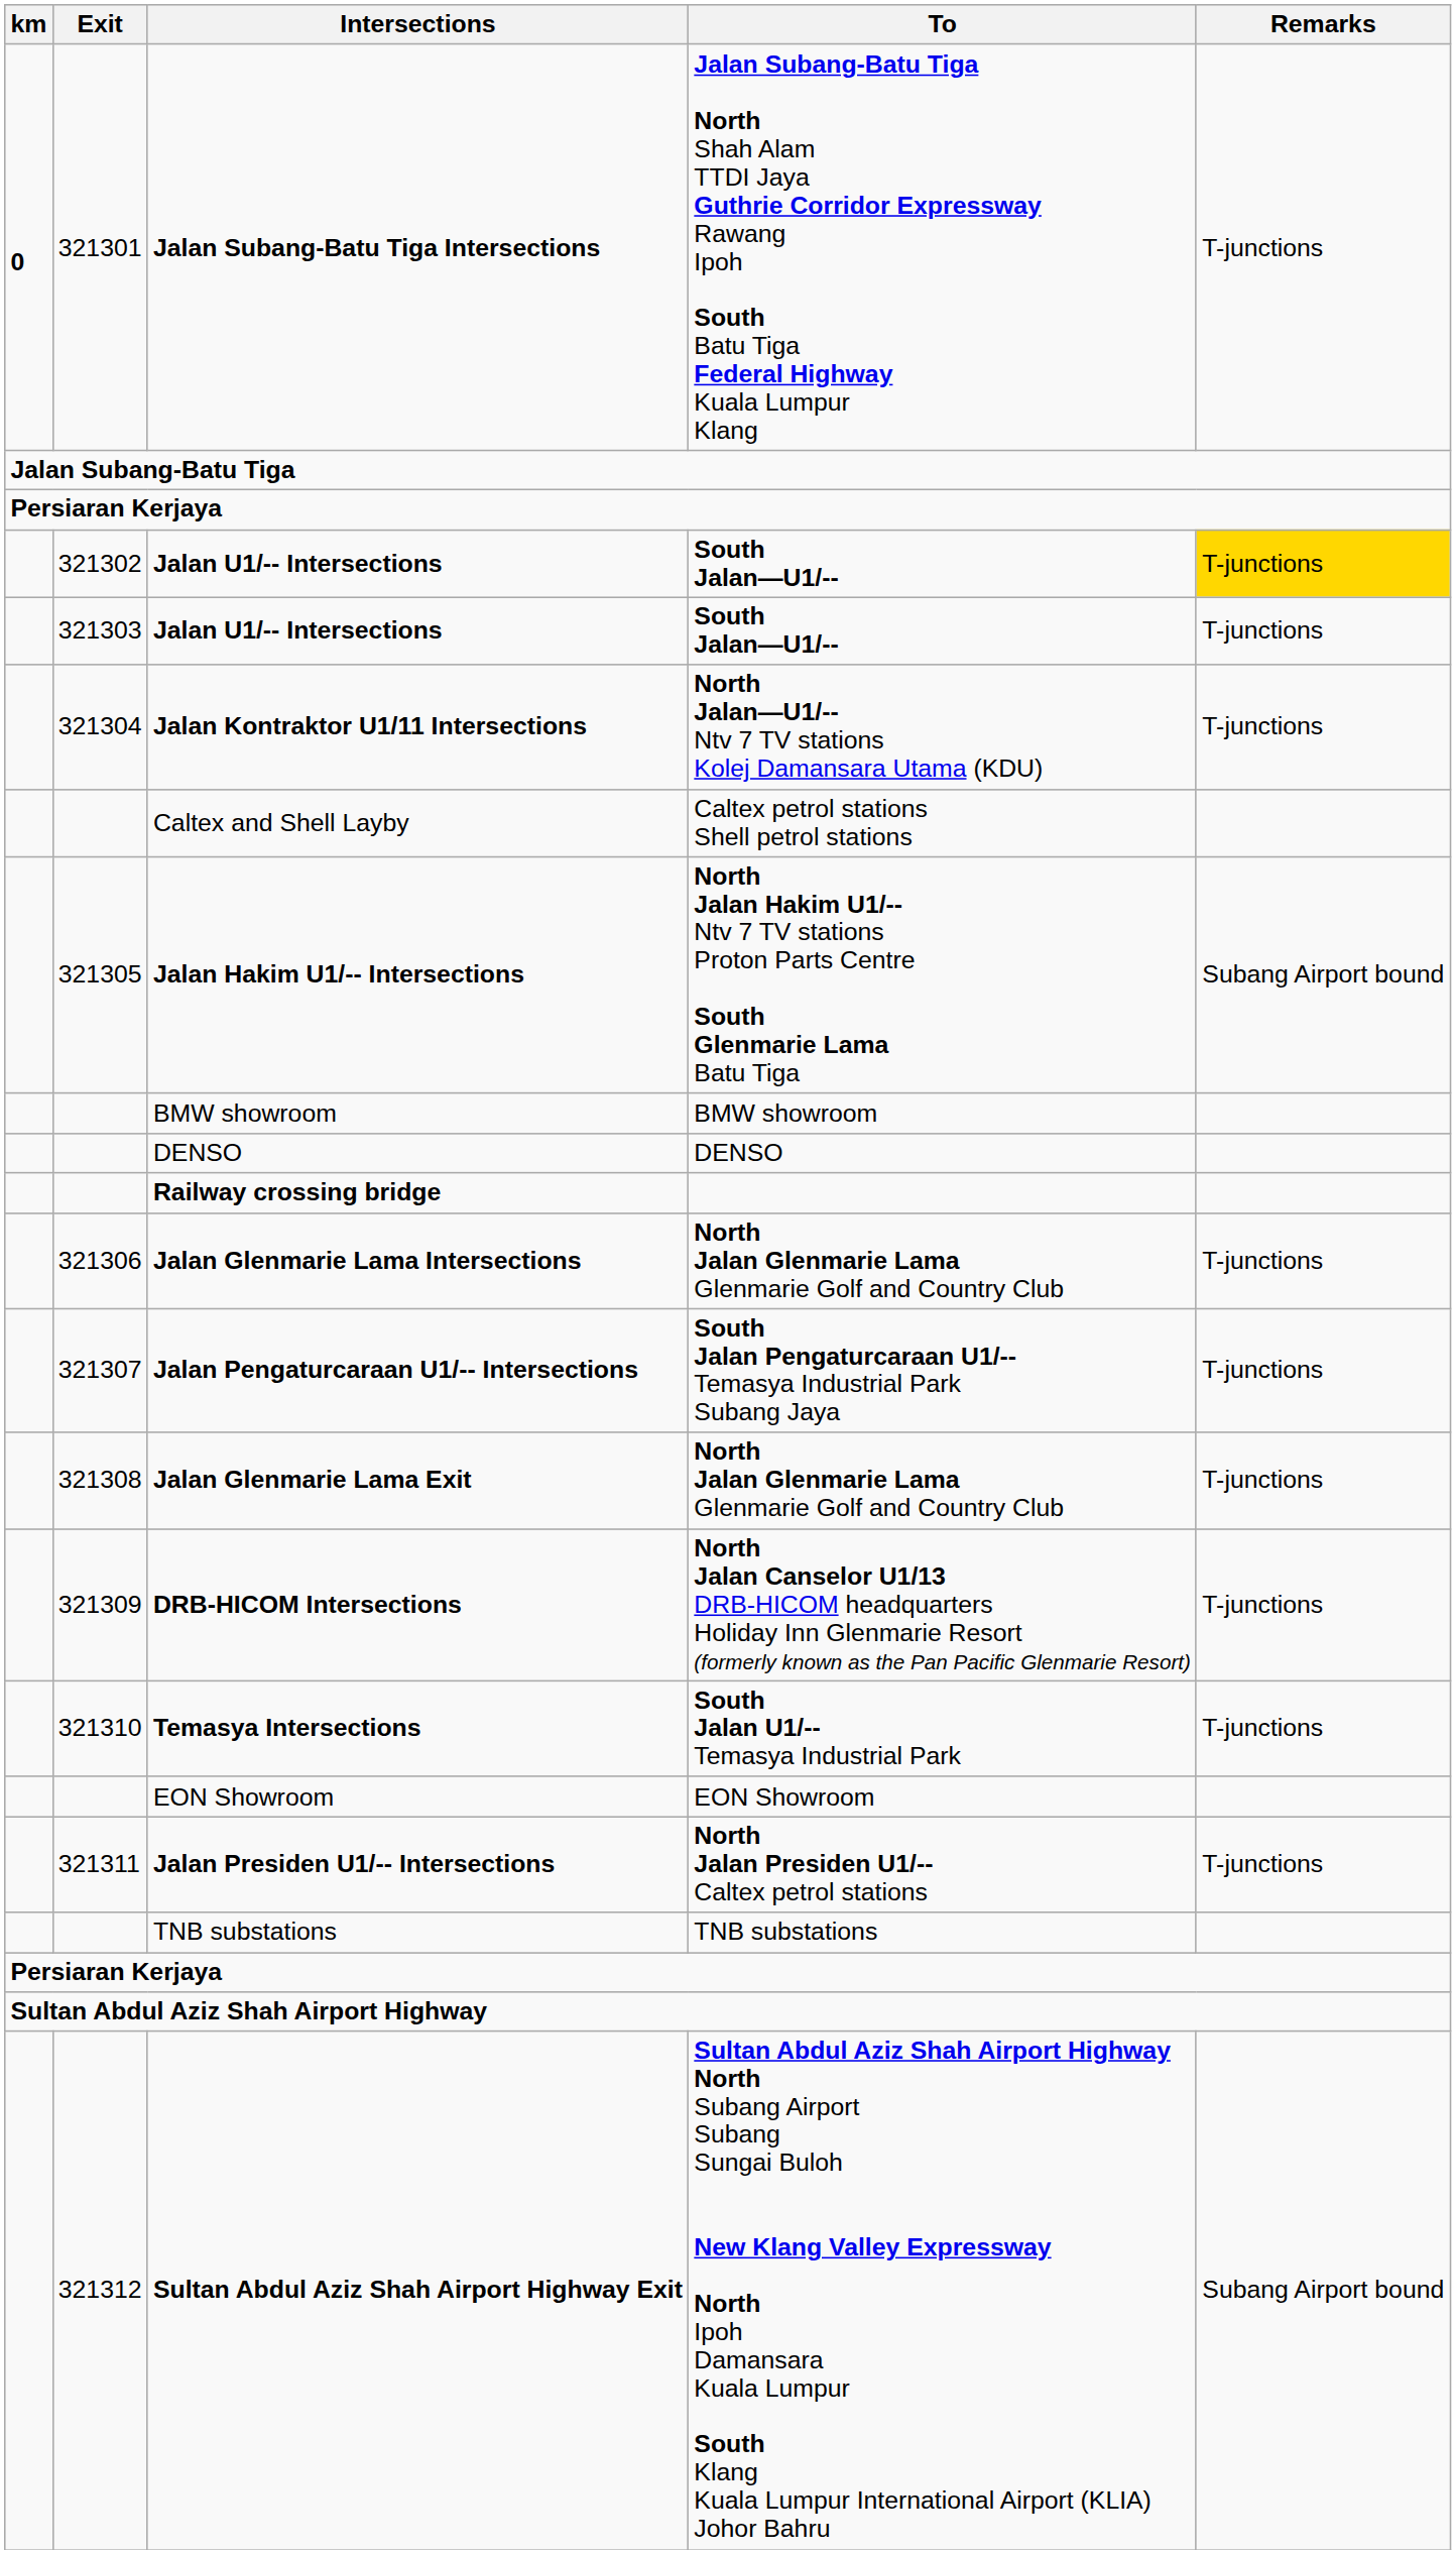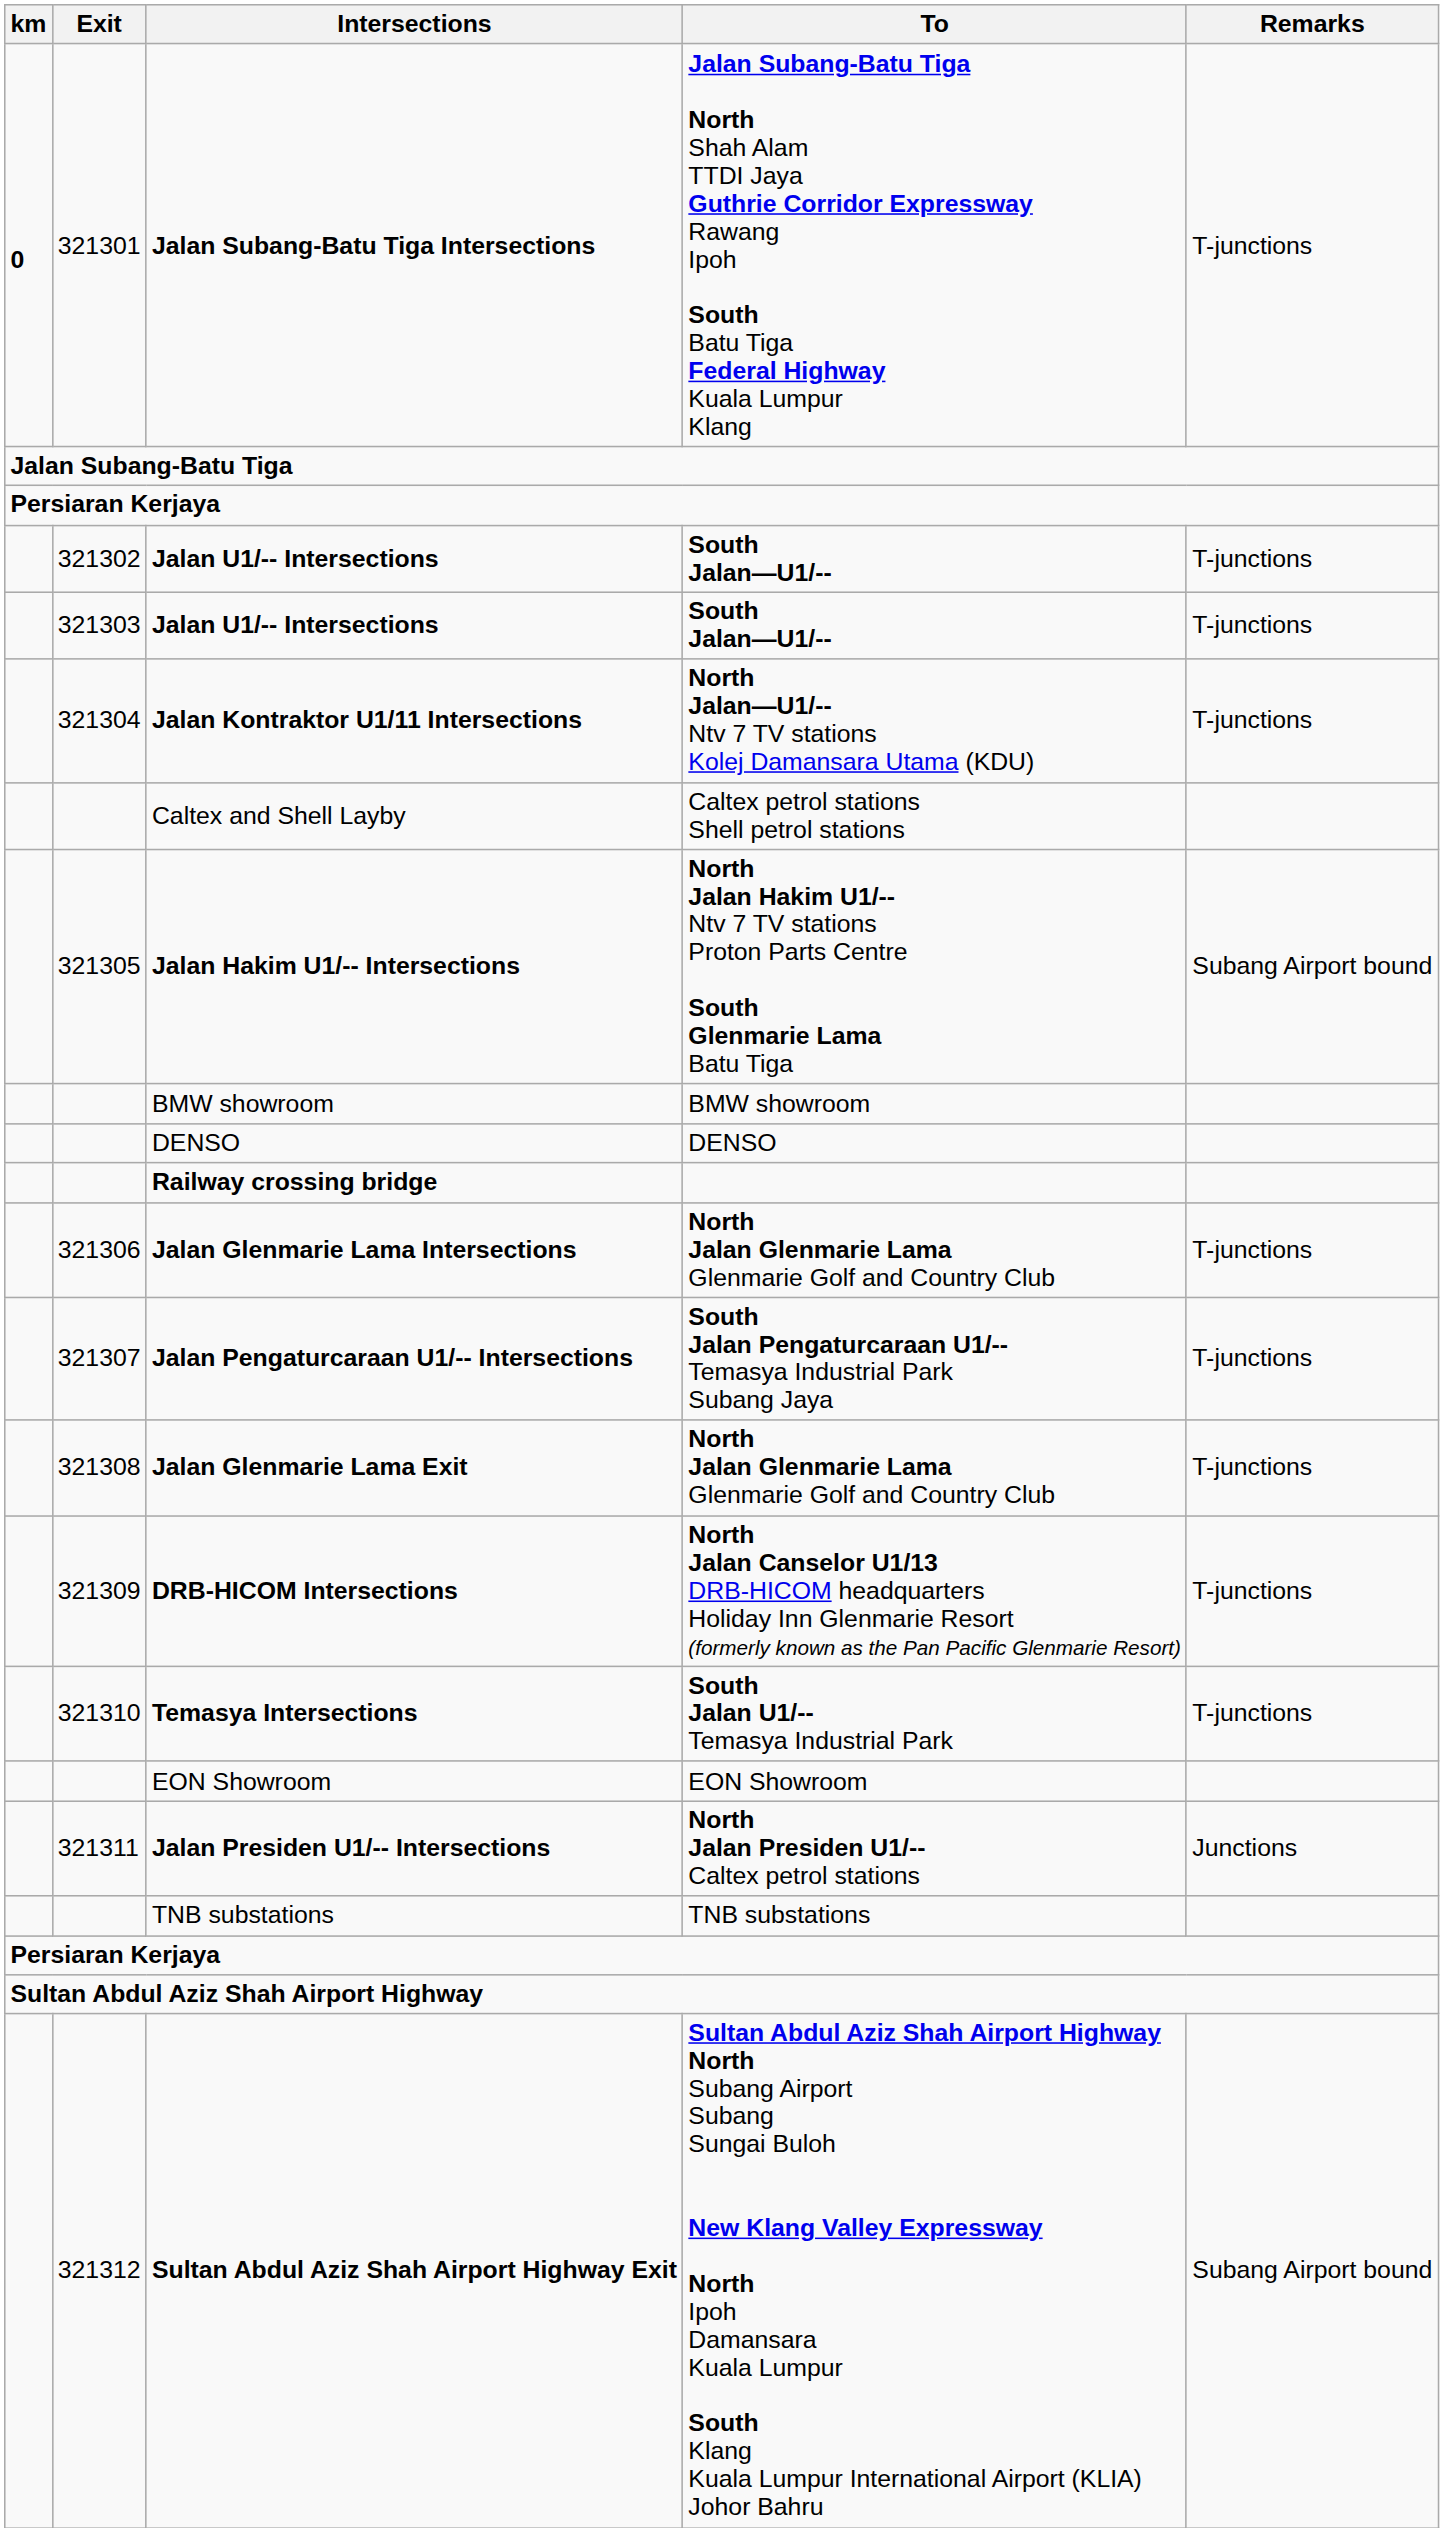 <table class="wikitable">
 <tr>
 <th>km</th>
 <th>Exit</th>
 <th>Intersections</th>
 <th>To</th>
 <th>Remarks</th>
 </tr>
 <tr>
 <td><br><strong>0</strong></td>
 <td>321301</td>
 <td><strong>Jalan Subang-Batu Tiga Intersections</strong></td>
 <td> <strong><a href='#'>Jalan Subang-Batu Tiga</a></strong><br><br><strong>North</strong><br>Shah Alam<br>TTDI Jaya<br> <strong><a href='#'>Guthrie Corridor Expressway</a></strong><br>Rawang<br>Ipoh<br><br><strong>South</strong><br>Batu Tiga<br><strong><a href='#'>Federal Highway</a></strong><br>Kuala Lumpur<br>Klang</td>
 <td>T-junctions</td>
 </tr>
 <tr>
 <td style="width:600px" colspan="6" style="text-align:center; background:blue;"><strong><span> Jalan Subang-Batu Tiga</span></strong></td>
 </tr>
 <tr>
 <td style="width:600px" colspan="6" style="text-align:center; background:blue;"><strong><span> Persiaran Kerjaya</span></strong></td>
 </tr>
 <tr>
 <td></td>
 <td>321302</td>
 <td><strong>Jalan U1/-- Intersections</strong></td>
 <td><strong>South</strong><br><strong>Jalan—U1/--</strong></td>
-<td style="background: gold;">T-junctions</td>
+<td>T-junctions</td>
 </tr>
 <tr>
 <td></td>
 <td>321303</td>
 <td><strong>Jalan U1/-- Intersections</strong></td>
 <td><strong>South</strong><br><strong>Jalan—U1/--</strong></td>
 <td>T-junctions</td>
 </tr>
 <tr>
 <td></td>
 <td>321304</td>
 <td><strong>Jalan Kontraktor U1/11 Intersections</strong></td>
 <td><strong>North</strong><br><strong>Jalan—U1/--</strong><br>Ntv 7 TV stations<br><a href='#'>Kolej Damansara Utama</a> (KDU) </td>
 <td>T-junctions</td>
 </tr>
 <tr>
 <td></td>
 <td></td>
 <td>Caltex and Shell Layby</td>
 <td>Caltex petrol stations<br>Shell petrol stations</td>
 <td></td>
 </tr>
 <tr>
 <td></td>
 <td>321305</td>
 <td><strong>Jalan Hakim U1/-- Intersections</strong></td>
 <td><strong>North</strong><br><strong>Jalan Hakim U1/--</strong><br>Ntv 7 TV stations<br>Proton Parts Centre<br><br><strong>South</strong><br> <strong>Glenmarie Lama</strong><br>Batu Tiga</td>
 <td>Subang Airport bound</td>
 </tr>
 <tr>
 <td></td>
 <td></td>
 <td>BMW showroom</td>
 <td>BMW showroom</td>
 <td></td>
 </tr>
 <tr>
 <td></td>
 <td></td>
 <td>DENSO</td>
 <td>DENSO</td>
 <td></td>
 </tr>
 <tr>
 <td></td>
 <td></td>
 <td><strong>Railway crossing bridge</strong></td>
 <td></td>
 <td></td>
 </tr>
 <tr>
 <td></td>
 <td>321306</td>
 <td><strong>Jalan Glenmarie Lama Intersections</strong></td>
 <td><strong>North</strong><br> <strong>Jalan Glenmarie Lama</strong><br>Glenmarie Golf and Country Club</td>
 <td>T-junctions</td>
 </tr>
 <tr>
 <td></td>
 <td>321307</td>
 <td><strong>Jalan Pengaturcaraan U1/-- Intersections</strong></td>
 <td><strong>South</strong><br><strong>Jalan Pengaturcaraan U1/--</strong><br>Temasya Industrial Park<br>Subang Jaya</td>
 <td>T-junctions</td>
 </tr>
 <tr>
 <td></td>
 <td>321308</td>
 <td><strong>Jalan Glenmarie Lama Exit</strong></td>
 <td><strong>North</strong><br><strong>Jalan Glenmarie Lama</strong><br>Glenmarie Golf and Country Club</td>
 <td>T-junctions</td>
 </tr>
 <tr>
 <td></td>
 <td>321309</td>
 <td><strong>DRB-HICOM Intersections</strong></td>
 <td><strong>North</strong><br><strong>Jalan Canselor U1/13</strong><br><a href='#'>DRB-HICOM</a> headquarters<br>Holiday Inn Glenmarie Resort<br><small><em>(formerly known as the Pan Pacific Glenmarie Resort)</em></small></td>
 <td>T-junctions</td>
 </tr>
 <tr>
 <td></td>
 <td>321310</td>
 <td><strong>Temasya Intersections</strong></td>
 <td><strong>South </strong><br><strong>Jalan U1/--</strong><br>Temasya Industrial Park</td>
 <td>T-junctions</td>
 </tr>
 <tr>
 <td></td>
 <td></td>
 <td>EON Showroom</td>
 <td>EON Showroom</td>
 <td></td>
 </tr>
 <tr>
 <td></td>
 <td>321311</td>
 <td><strong>Jalan Presiden U1/-- Intersections</strong></td>
 <td><strong>North</strong><br><strong>Jalan Presiden U1/--</strong><br>Caltex petrol stations</td>
-<td>T-junctions</td>
+<td>Junctions</td>
 </tr>
 <tr>
 <td></td>
 <td></td>
 <td>TNB substations</td>
 <td>TNB substations</td>
 <td></td>
 </tr>
 <tr>
 <td style="width:600px" colspan="6" style="text-align:center; background:blue;"><strong><span> Persiaran Kerjaya</span></strong></td>
 </tr>
 <tr>
 <td style="width:600px" colspan="6" style="text-align:center; background:blue;"><strong><span> Sultan Abdul Aziz Shah Airport Highway</span></strong></td>
 </tr>
 <tr>
 <td></td>
 <td>321312</td>
 <td><strong>Sultan Abdul Aziz Shah Airport Highway Exit</strong></td>
 <td> <strong><a href='#'>Sultan Abdul Aziz Shah Airport Highway</a></strong><br><strong>North</strong><br>Subang Airport<br>Subang<br>Sungai Buloh<br><br><br>  <strong><a href='#'>New Klang Valley Expressway</a></strong><br><br><strong>North</strong><br>Ipoh<br>Damansara<br>Kuala Lumpur<br><br><strong>South</strong><br>Klang<br>Kuala Lumpur International Airport (KLIA) <br>Johor Bahru</td>
 <td>Subang Airport bound</td>
 </tr>
 </table>
